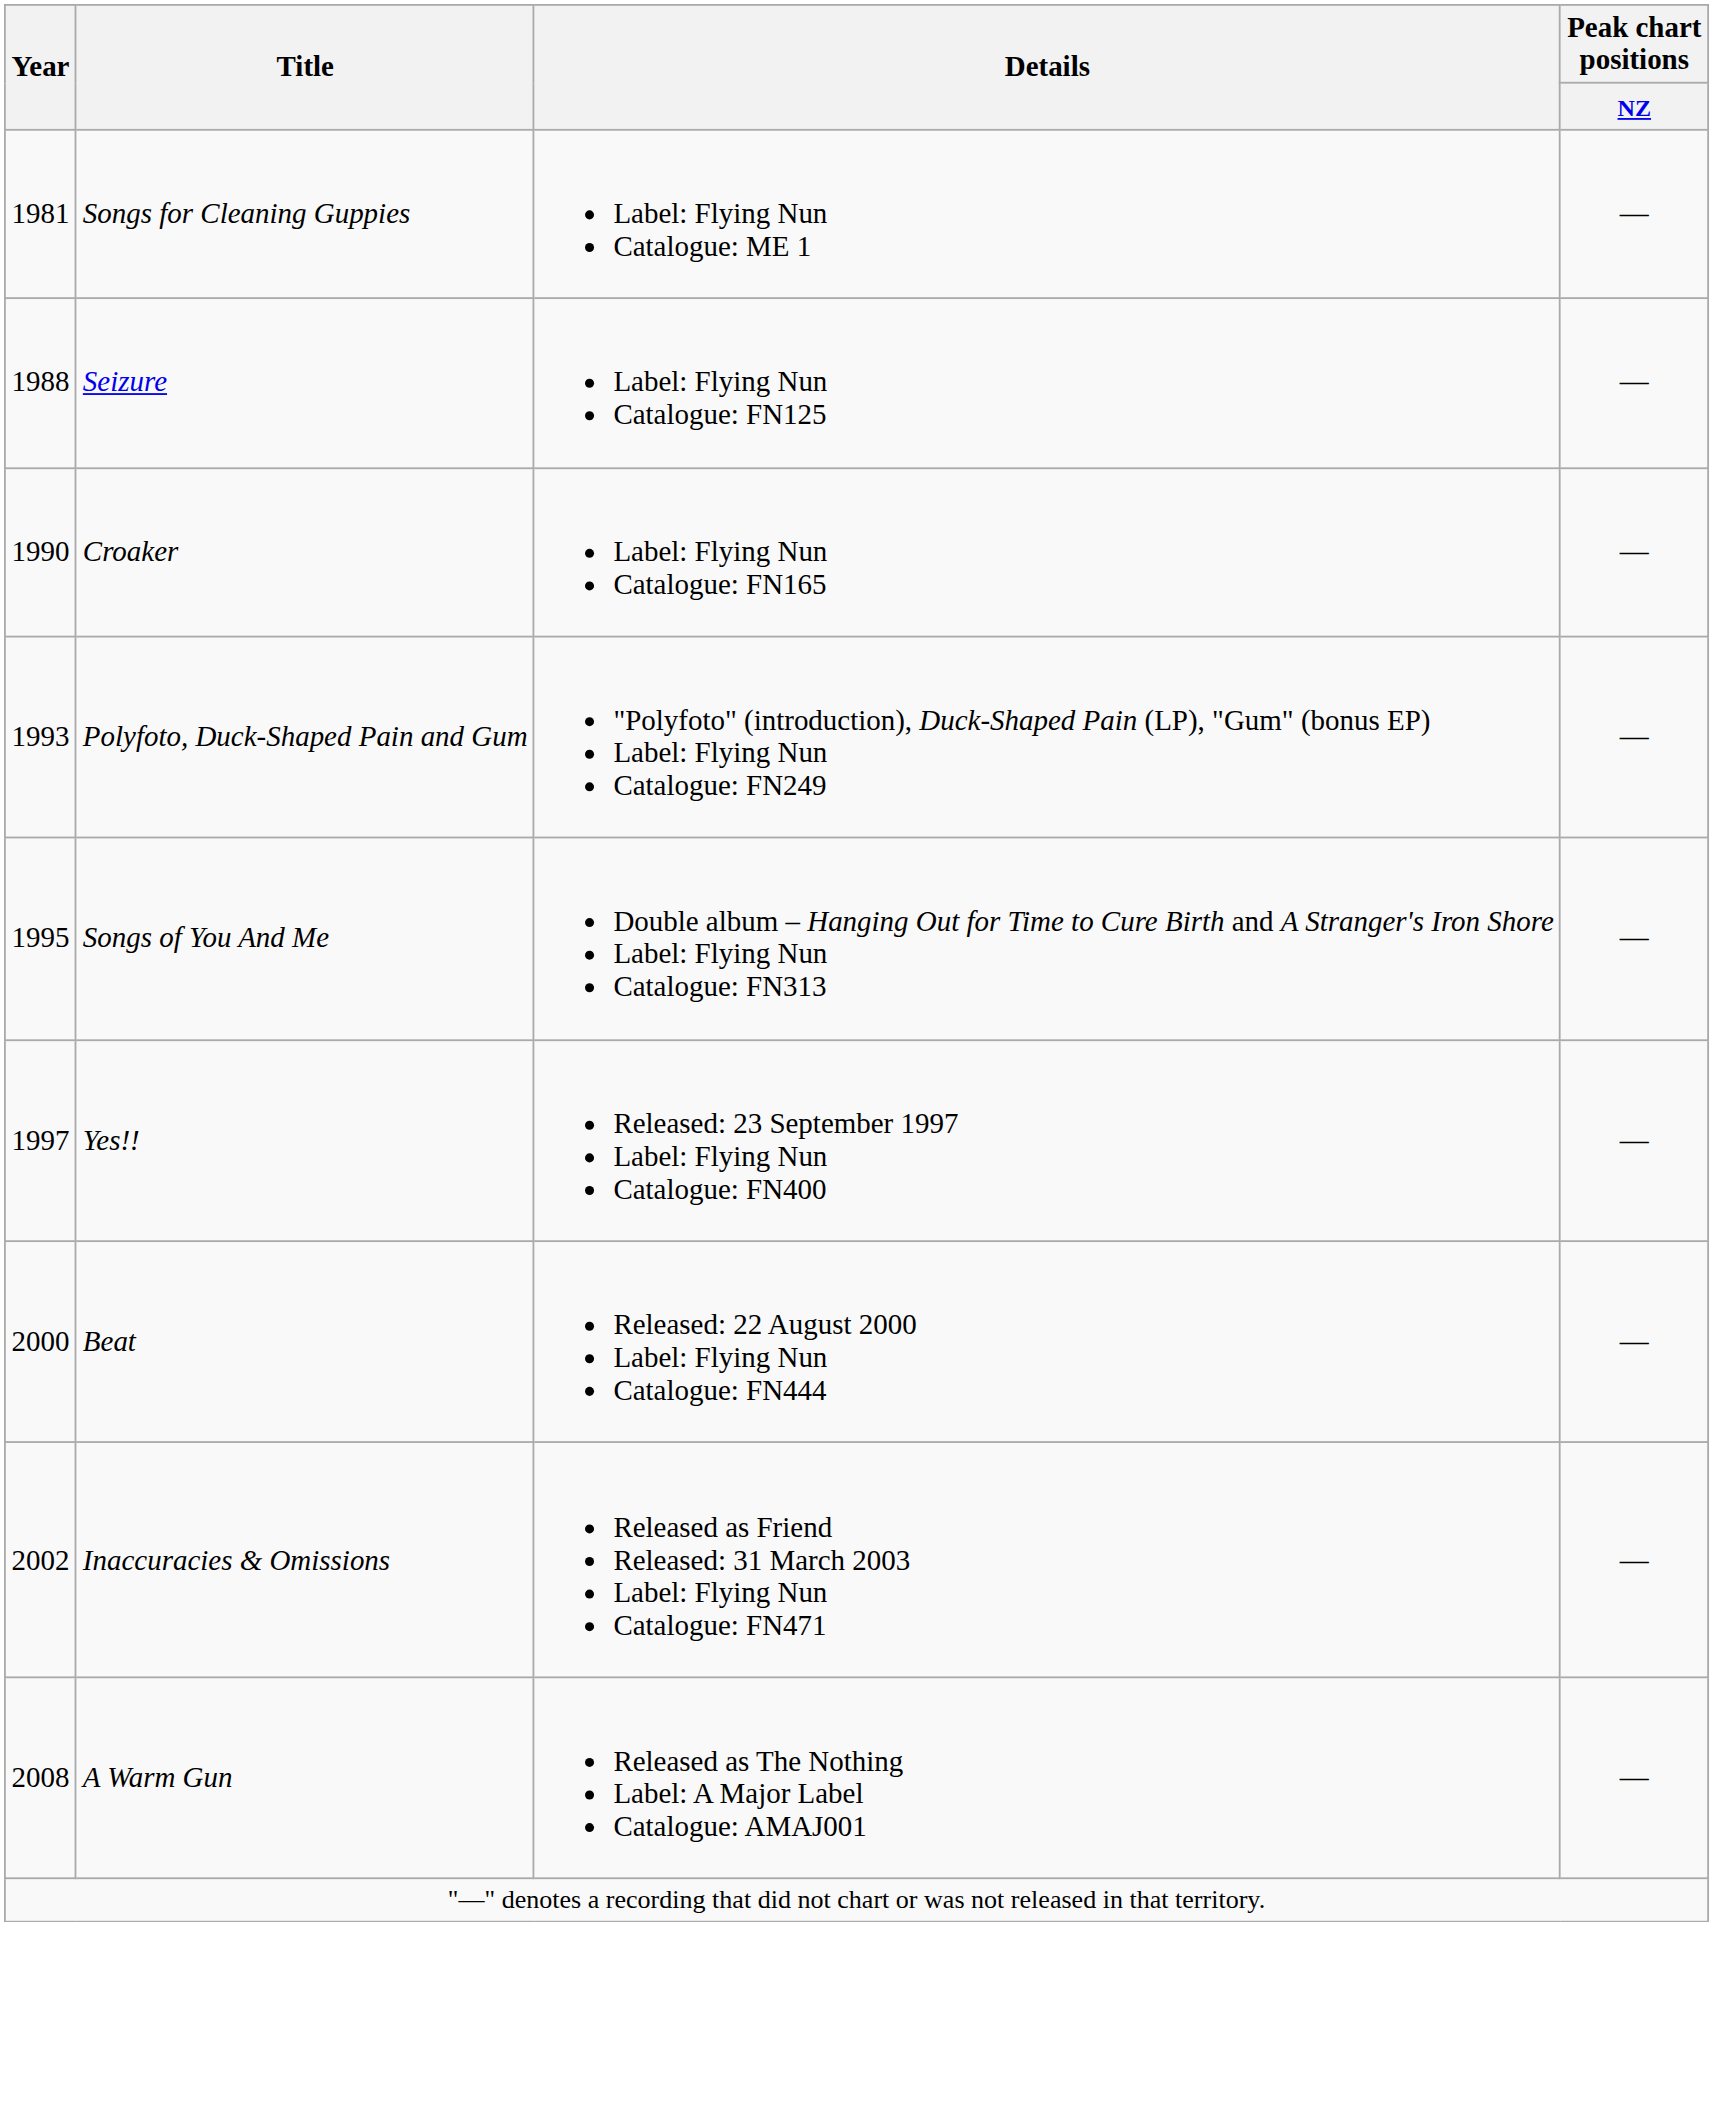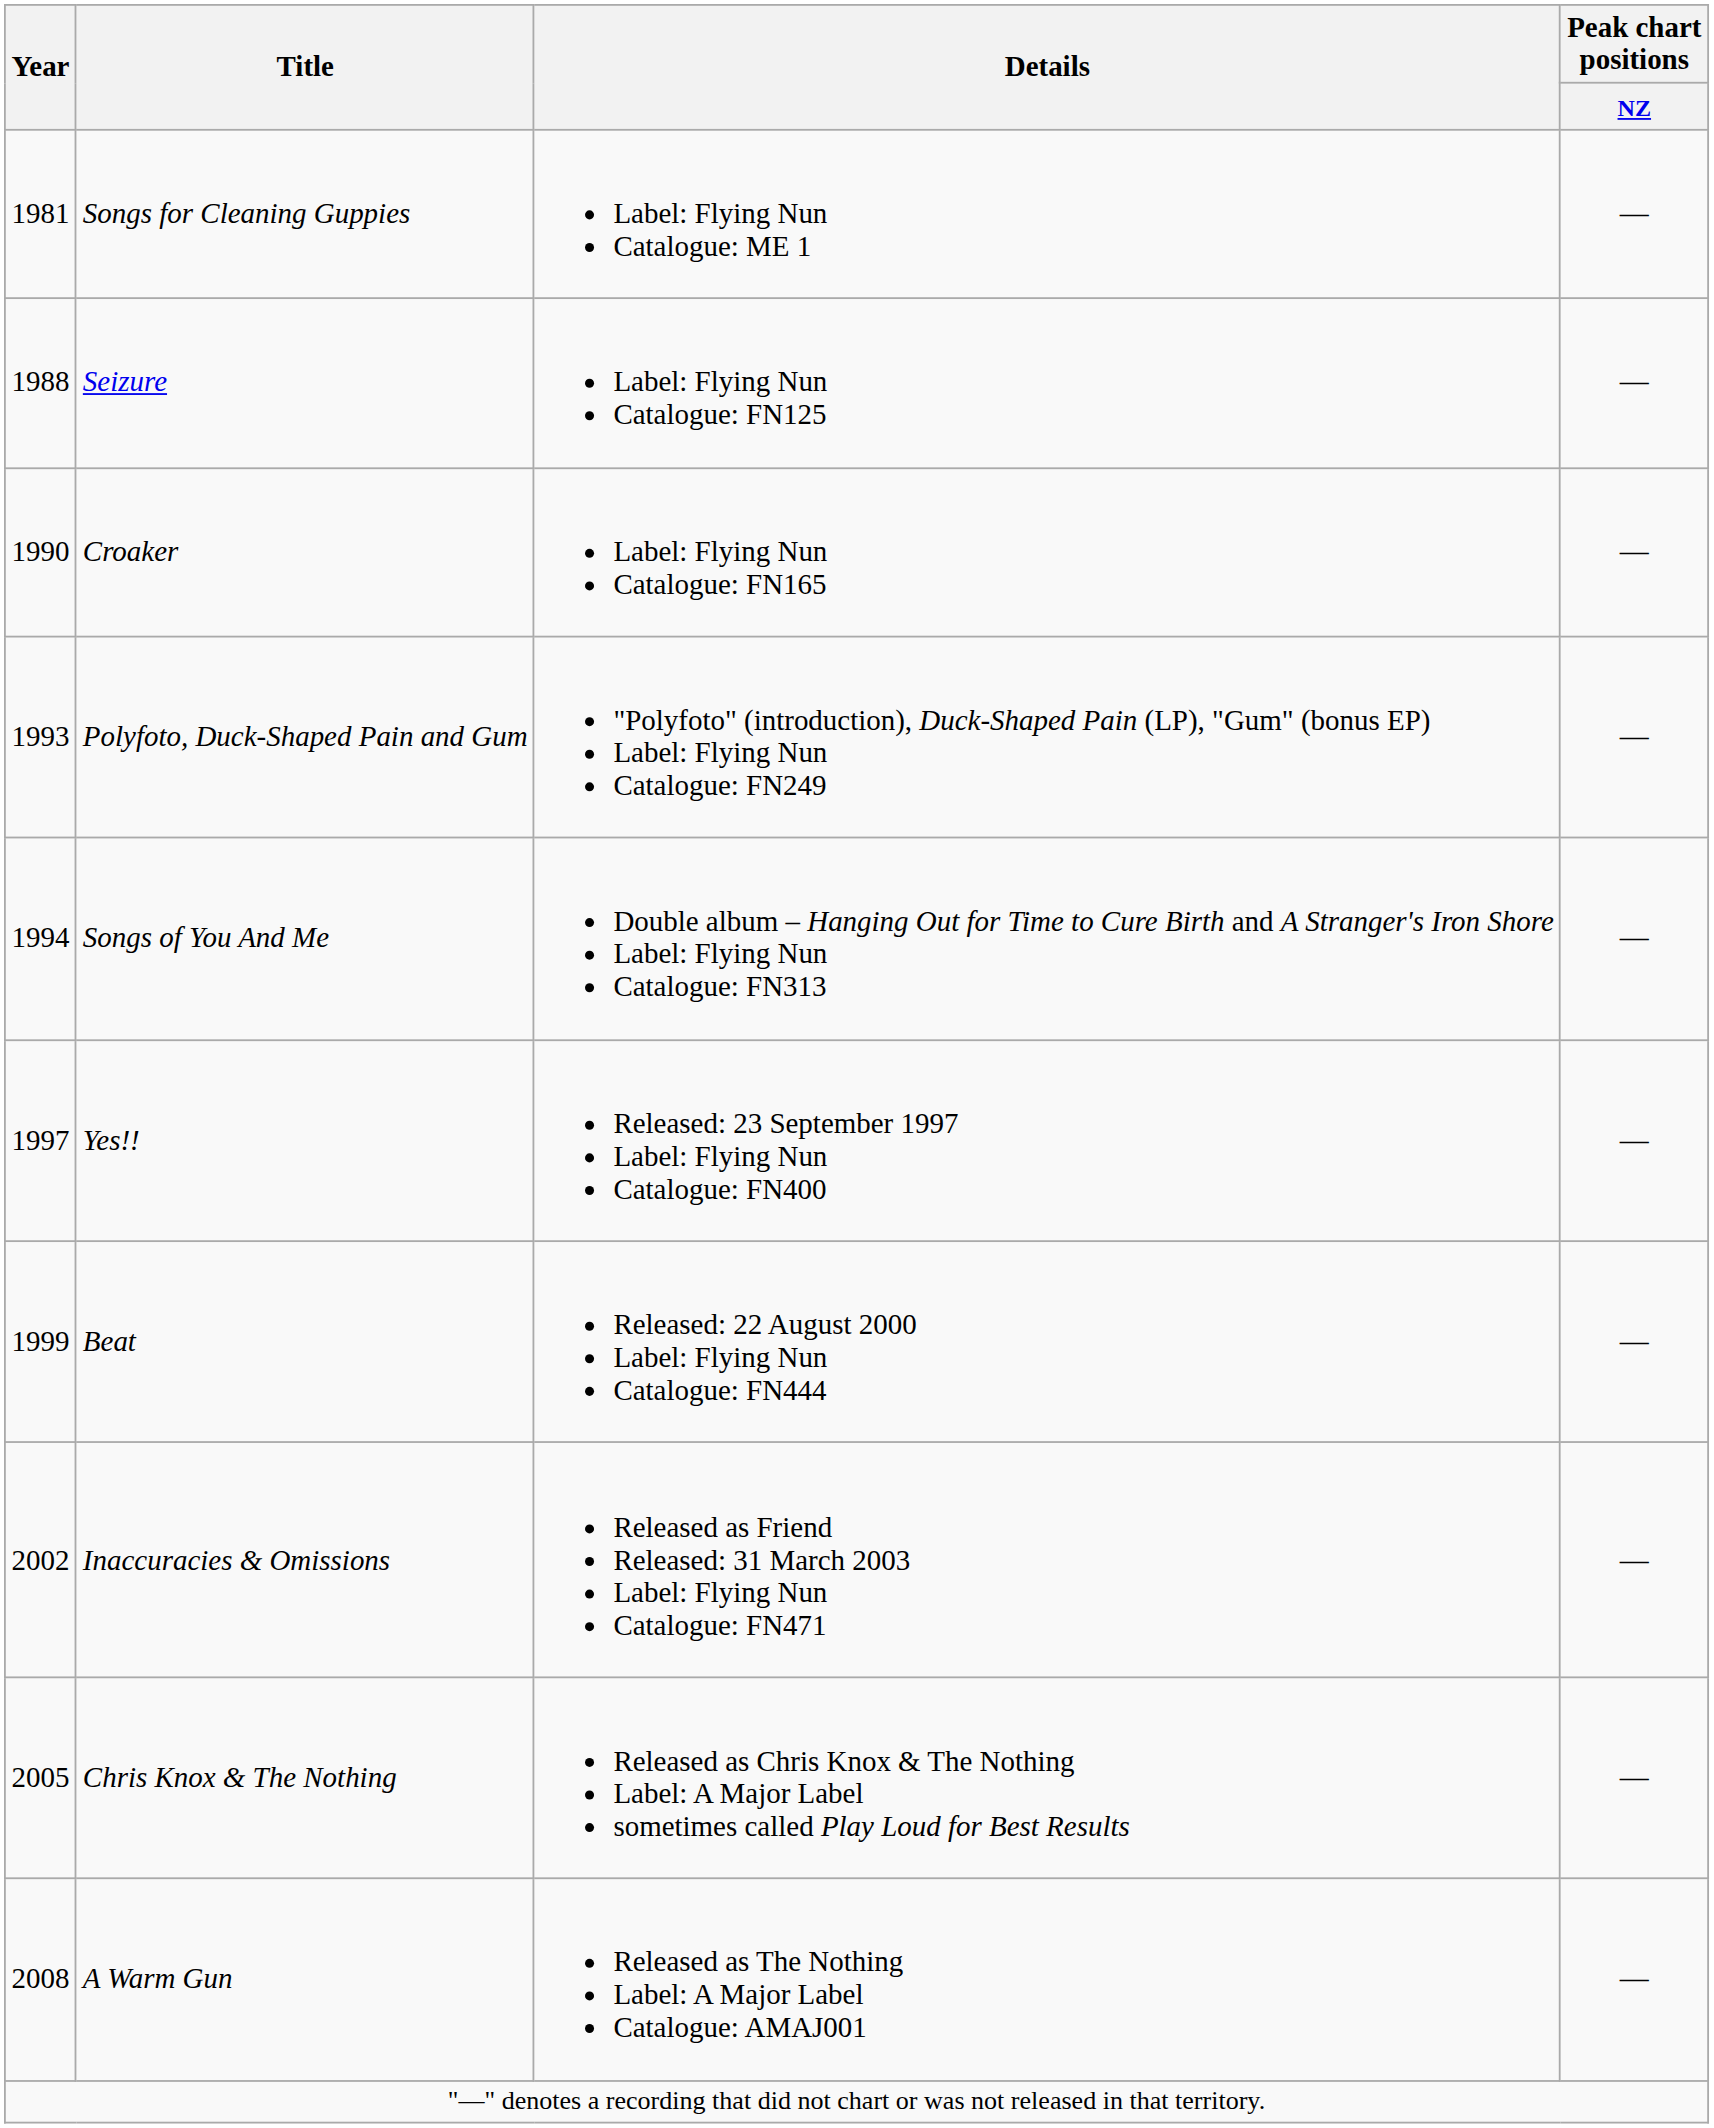 <table class="wikitable plainrowheaders">
 <tr>
 <th rowspan="2">Year</th>
 <th rowspan="2">Title</th>
 <th rowspan="2">Details</th>
 <th>Peak chart<br>positions</th>
 </tr>
 <tr>
 <th><small><a href='#'>NZ</a></small></th>
 </tr>
 <tr>
 <td>1981</td>
 <td><em>Songs for Cleaning Guppies</em></td>
 <td><br><ul><li>Label: Flying Nun</li><li>Catalogue: ME 1</li></ul></td>
 <td style="text-align:center;">—</td>
 </tr>
 <tr>
 <td>1988</td>
 <td><em><a href='#'>Seizure</a></em></td>
 <td><br><ul><li>Label: Flying Nun</li><li>Catalogue: FN125</li></ul></td>
 <td style="text-align:center;">—</td>
 </tr>
 <tr>
 <td>1990</td>
 <td><em>Croaker</em></td>
 <td><br><ul><li>Label: Flying Nun</li><li>Catalogue: FN165</li></ul></td>
 <td style="text-align:center;">—</td>
 </tr>
 <tr>
 <td>1993</td>
 <td><em>Polyfoto, Duck-Shaped Pain and Gum</em></td>
 <td><br><ul><li>"Polyfoto" (introduction), <em>Duck-Shaped Pain</em> (LP), "Gum" (bonus EP)</li><li>Label: Flying Nun</li><li>Catalogue: FN249</li></ul></td>
 <td style="text-align:center;">—</td>
 </tr>
 <tr>
-<td>1995</td>
+<td>1994</td>
 <td><em>Songs of You And Me</em></td>
 <td><br><ul><li>Double album – <em>Hanging Out for Time to Cure Birth</em> and <em>A Stranger's Iron Shore</em></li><li>Label: Flying Nun</li><li>Catalogue: FN313</li></ul></td>
 <td style="text-align:center;">—</td>
 </tr>
 <tr>
 <td>1997</td>
 <td><em>Yes!!</em></td>
 <td><br><ul><li>Released: 23 September 1997</li><li>Label: Flying Nun</li><li>Catalogue: FN400</li></ul></td>
 <td style="text-align:center;">—</td>
 </tr>
 <tr>
-<td>2000</td>
+<td>1999</td>
 <td><em>Beat</em></td>
 <td><br><ul><li>Released: 22 August 2000</li><li>Label: Flying Nun</li><li>Catalogue: FN444</li></ul></td>
 <td style="text-align:center;">—</td>
 </tr>
 <tr>
 <td>2002</td>
 <td><em>Inaccuracies & Omissions</em></td>
 <td><br><ul><li>Released as Friend</li><li>Released: 31 March 2003</li><li>Label: Flying Nun</li><li>Catalogue: FN471</li></ul></td>
+<td style="text-align:center;">—</td>
+</tr>
+<tr>
+<td>2005</td>
+<td><em>Chris Knox & The Nothing</em></td>
+<td><br><ul><li>Released as Chris Knox & The Nothing</li><li>Label: A Major Label</li><li>sometimes called <em>Play Loud for Best Results</em></li></ul></td>
 <td style="text-align:center;">—</td>
 </tr>
 <tr>
 <td>2008</td>
 <td><em>A Warm Gun</em></td>
 <td><br><ul><li>Released as The Nothing</li><li>Label: A Major Label</li><li>Catalogue: AMAJ001</li></ul></td>
 <td style="text-align:center;">—</td>
 </tr>
 <tr>
 <td colspan="4"  style="font-size:90%; text-align:center;">"—" denotes a recording that did not chart or was not released in that territory.</td>
 </tr>
 </table>
